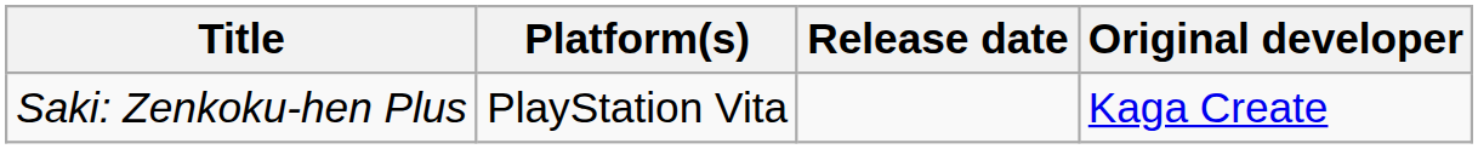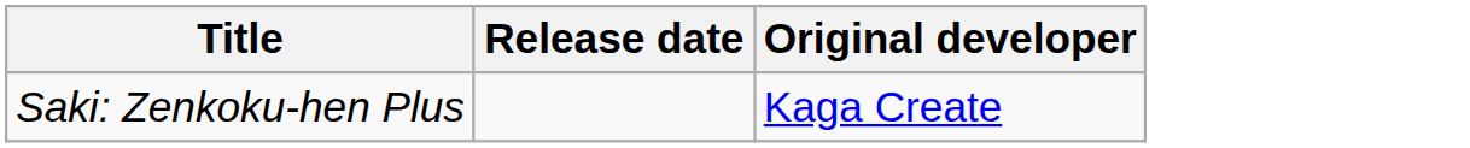 <table class="wikitable sortable" width="auto">
 <tr>
 <th>Title</th>
-<th>Platform(s)</th>
 <th>Release date</th>
 <th>Original developer</th>
 </tr>
 <tr>
 <td><em>Saki: Zenkoku-hen Plus</em></td>
-<td>PlayStation Vita</td>
 <td></td>
 <td><a href='#'>Kaga Create</a></td>
 </tr>
 </table>
